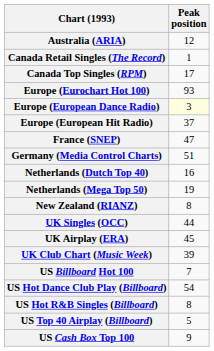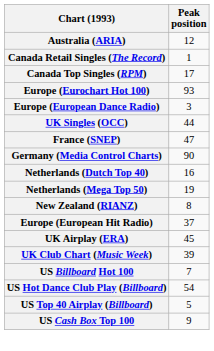 <table class="wikitable sortable plainrowheaders">
 <tr>
 <th scope="col">Chart (1993)</th>
 <th scope="col">Peak<br>position</th>
 </tr>
 <tr>
 <th scope="row">Australia (<a href='#'>ARIA</a>)</th>
 <td align="center">12</td>
 </tr>
 <tr>
 <th scope="row">Canada Retail Singles (<em><a href='#'>The Record</a></em>)</th>
 <td align="center">1</td>
 </tr>
 <tr>
 <th scope="row">Canada Top Singles (<em><a href='#'>RPM</a></em>)</th>
 <td align="center">17</td>
 </tr>
 <tr>
 <th scope="row">Europe (<a href='#'>Eurochart Hot 100</a>)</th>
 <td align="center">93</td>
 </tr>
 <tr>
 <th scope="row">Europe (<a href='#'>European Dance Radio</a>)</th>
-<td align="center" style="background: lightyellow;">3</td>
+<td align="center">3</td>
 </tr>
 <tr>
-<th scope="row">Europe (European Hit Radio)</th>
-<td align="center">37</td>
+<th scope="row"><a href='#'>UK Singles</a> (<a href='#'>OCC</a>)</th>
+<td align="center">44</td>
 </tr>
 <tr>
 <th scope="row">France (<a href='#'>SNEP</a>)</th>
 <td align="center">47</td>
 </tr>
 <tr>
 <th scope="row">Germany (<a href='#'>Media Control Charts</a>)</th>
-<td align="center">51</td>
+<td align="center">90</td>
 </tr>
 <tr>
 <th scope="row">Netherlands (<a href='#'>Dutch Top 40</a>)</th>
 <td align="center">16</td>
 </tr>
 <tr>
 <th scope="row">Netherlands (<a href='#'>Mega Top 50</a>)</th>
 <td align="center">19</td>
 </tr>
 <tr>
 <th scope="row">New Zealand (<a href='#'>RIANZ</a>)</th>
 <td align="center">8</td>
 </tr>
 <tr>
-<th scope="row"><a href='#'>UK Singles</a> (<a href='#'>OCC</a>)</th>
-<td align="center">44</td>
+<th scope="row">Europe (European Hit Radio)</th>
+<td align="center">37</td>
 </tr>
 <tr>
 <th scope="row">UK Airplay (<a href='#'>ERA</a>)</th>
 <td align="center">45</td>
 </tr>
 <tr>
 <th scope="row"><a href='#'>UK Club Chart</a> (<em><a href='#'>Music Week</a></em>)</th>
 <td align="center">39</td>
 </tr>
 <tr>
 <th scope="row">US <em><a href='#'>Billboard</a></em> <a href='#'>Hot 100</a></th>
 <td align="center">7</td>
 </tr>
 <tr>
 <th scope="row">US <a href='#'>Hot Dance Club Play</a> (<em><a href='#'>Billboard</a></em>)</th>
 <td align="center">54</td>
 </tr>
 <tr>
-<th scope="row">US <a href='#'>Hot R&B Singles</a> (<em><a href='#'>Billboard</a></em>)</th>
-<td align="center">8</td>
-</tr>
-<tr>
 <th scope="row">US <a href='#'>Top 40 Airplay</a> (<em><a href='#'>Billboard</a></em>)</th>
 <td align="center">5</td>
 </tr>
 <tr>
 <th scope="row">US <a href='#'><em>Cash Box</em> Top 100</a></th>
 <td align="center">9</td>
 </tr>
 </table>
